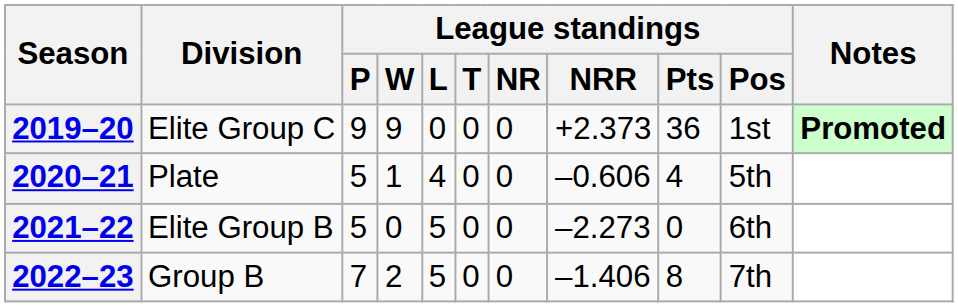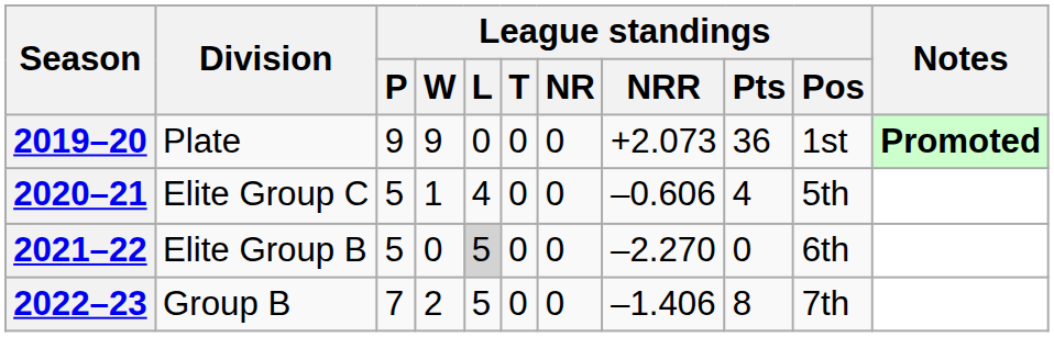 <table class="wikitable sortable">
 <tr>
 <th scope="col" rowspan="2">Season</th>
 <th scope="col" rowspan="2">Division</th>
 <th scope="col" colspan="8">League standings</th>
 <th scope="col" rowspan="2">Notes</th>
 </tr>
 <tr>
 <th scope="col">P</th>
 <th scope="col">W</th>
 <th scope="col">L</th>
 <th scope="col">T</th>
 <th scope="col">NR</th>
 <th scope="col">NRR</th>
 <th scope="col">Pts</th>
 <th scope="col">Pos</th>
 </tr>
 <tr>
 <th scope="row"><a href='#'>2019–20</a></th>
-<td>Elite Group C</td>
+<td>Plate</td>
 <td>9</td>
 <td>9</td>
 <td>0</td>
 <td>0</td>
 <td>0</td>
-<td>+2.373</td>
+<td>+2.073</td>
 <td>36</td>
 <td>1st</td>
 <td style="background: #cfc;"><strong>Promoted</strong></td>
 </tr>
 <tr>
 <th scope="row"><a href='#'>2020–21</a></th>
-<td>Plate</td>
+<td>Elite Group C</td>
 <td>5</td>
 <td>1</td>
 <td>4</td>
 <td>0</td>
 <td>0</td>
 <td>–0.606</td>
 <td>4</td>
 <td>5th</td>
 <td style="background: white;"></td>
 </tr>
 <tr>
 <th scope="row"><a href='#'>2021–22</a></th>
 <td>Elite Group B</td>
 <td>5</td>
 <td>0</td>
-<td>5</td>
+<td style="background: lightgrey;">5</td>
 <td>0</td>
 <td>0</td>
-<td>–2.273</td>
+<td>–2.270</td>
 <td>0</td>
 <td>6th</td>
 <td style="background: white;"></td>
 </tr>
 <tr>
 <th scope="row"><a href='#'>2022–23</a></th>
 <td>Group B</td>
 <td>7</td>
 <td>2</td>
 <td>5</td>
 <td>0</td>
 <td>0</td>
 <td>–1.406</td>
 <td>8</td>
 <td>7th</td>
 <td style="background: white;"></td>
 </tr>
 </table>
